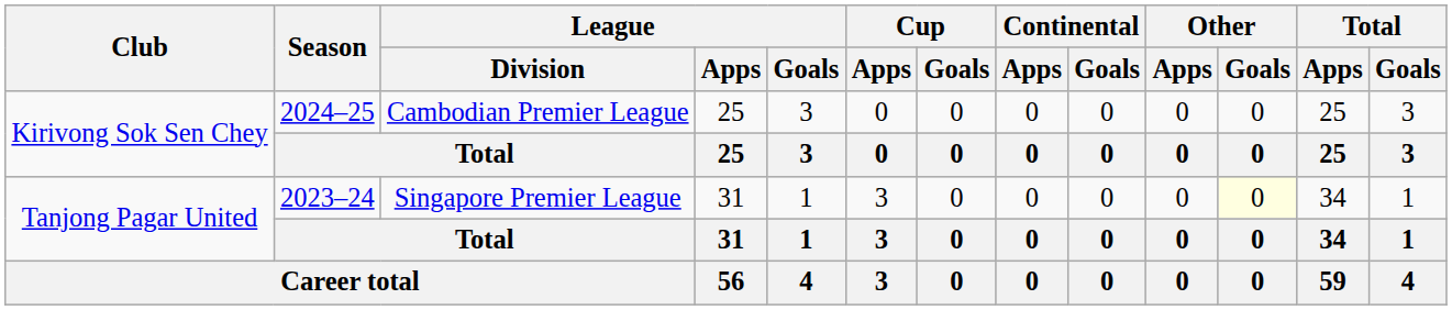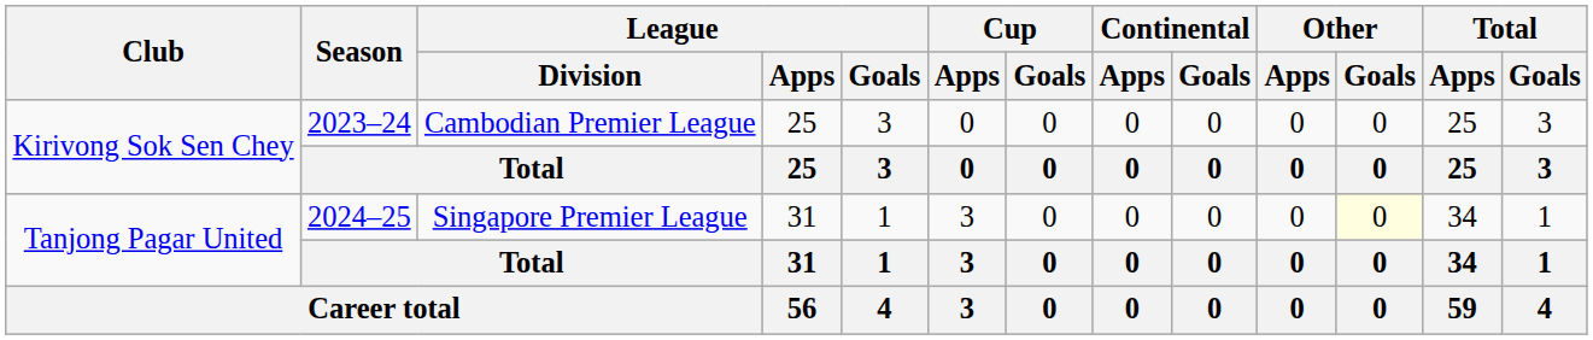 <table class="wikitable" style="text-align:center">
 <tr>
 <th rowspan=2>Club</th>
 <th rowspan=2>Season</th>
 <th colspan=3>League</th>
 <th colspan=2>Cup</th>
 <th colspan=2>Continental</th>
 <th colspan=2>Other</th>
 <th colspan=2>Total</th>
 </tr>
 <tr>
 <th>Division</th>
 <th>Apps</th>
 <th>Goals</th>
 <th>Apps</th>
 <th>Goals</th>
 <th>Apps</th>
 <th>Goals</th>
 <th>Apps</th>
 <th>Goals</th>
 <th>Apps</th>
 <th>Goals</th>
 </tr>
 <tr>
 <td rowspan=2><a href='#'>Kirivong Sok Sen Chey</a></td>
-<td><a href='#'>2024–25</a></td>
+<td><a href='#'>2023–24</a></td>
 <td><a href='#'>Cambodian Premier League</a></td>
 <td>25</td>
 <td>3</td>
 <td>0</td>
 <td>0</td>
 <td>0</td>
 <td>0</td>
 <td>0</td>
 <td>0</td>
 <td>25</td>
 <td>3</td>
 </tr>
 <tr>
 <th colspan="2">Total</th>
 <th>25</th>
 <th>3</th>
 <th>0</th>
 <th>0</th>
 <th>0</th>
 <th>0</th>
 <th>0</th>
 <th>0</th>
 <th>25</th>
 <th>3</th>
 </tr>
 <tr>
 <td rowspan=2><a href='#'>Tanjong Pagar United</a></td>
-<td><a href='#'>2023–24</a></td>
+<td><a href='#'>2024–25</a></td>
 <td><a href='#'>Singapore Premier League</a></td>
 <td>31</td>
 <td>1</td>
 <td>3</td>
 <td>0</td>
 <td>0</td>
 <td>0</td>
 <td>0</td>
 <td style="background: lightyellow;">0</td>
 <td>34</td>
 <td>1</td>
 </tr>
 <tr>
 <th colspan="2">Total</th>
 <th>31</th>
 <th>1</th>
 <th>3</th>
 <th>0</th>
 <th>0</th>
 <th>0</th>
 <th>0</th>
 <th>0</th>
 <th>34</th>
 <th>1</th>
 </tr>
 <tr>
 <th colspan="3">Career total</th>
 <th>56</th>
 <th>4</th>
 <th>3</th>
 <th>0</th>
 <th>0</th>
 <th>0</th>
 <th>0</th>
 <th>0</th>
 <th>59</th>
 <th>4</th>
 </tr>
 </table>
